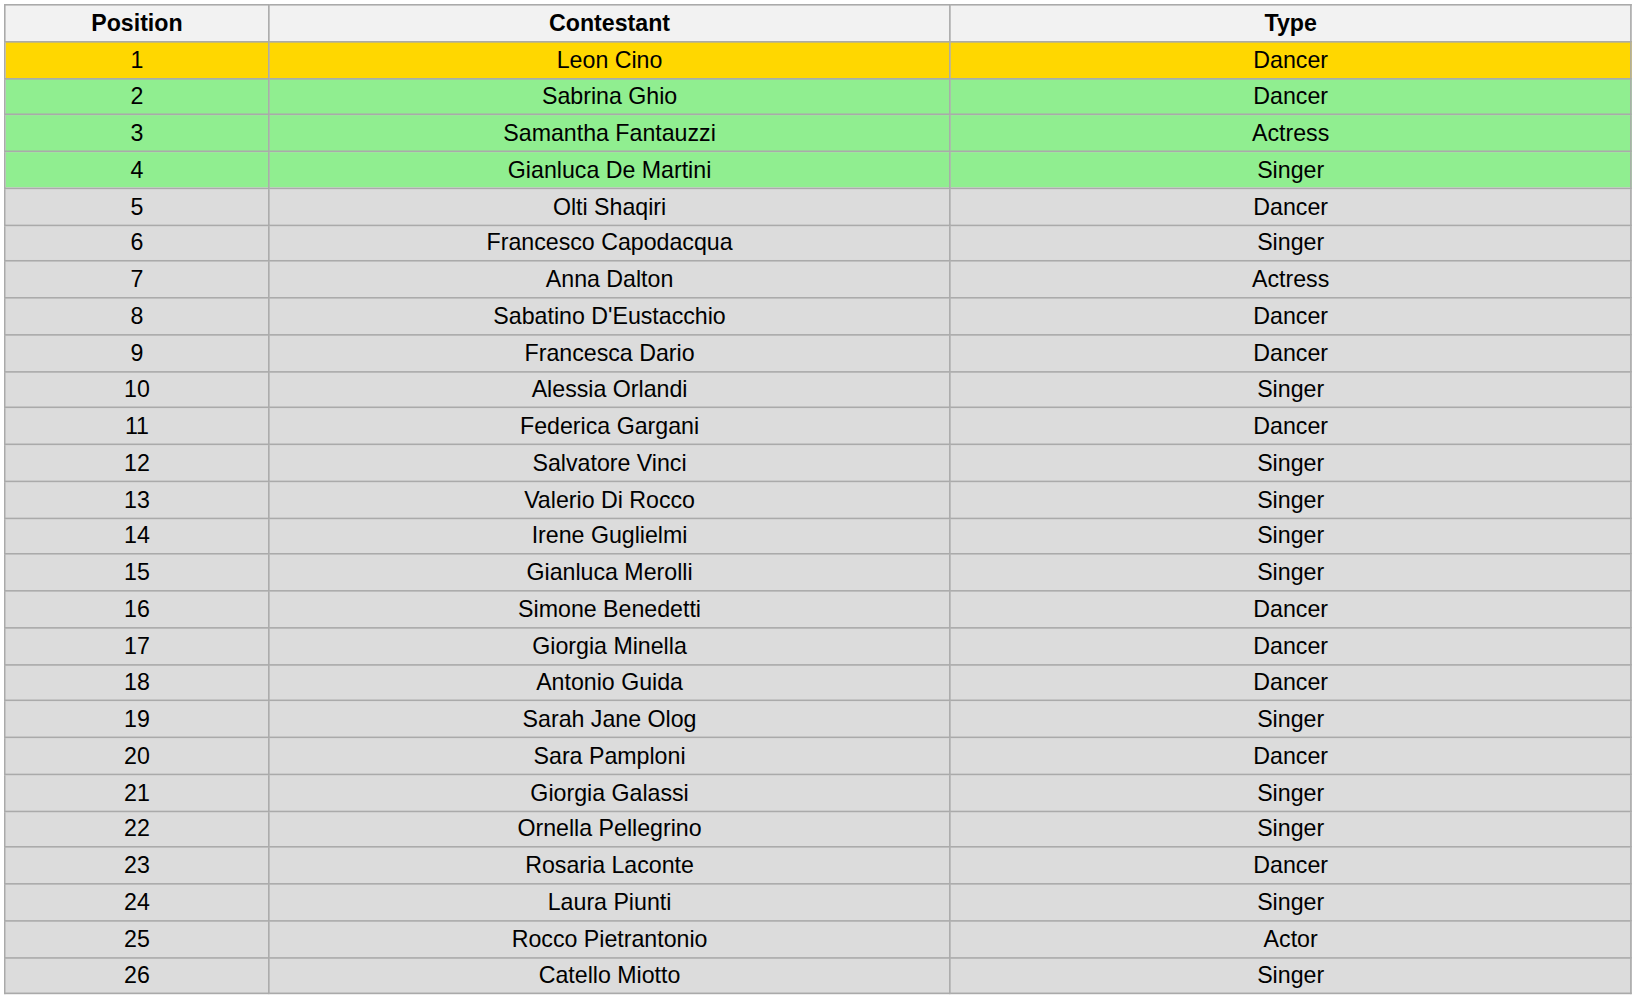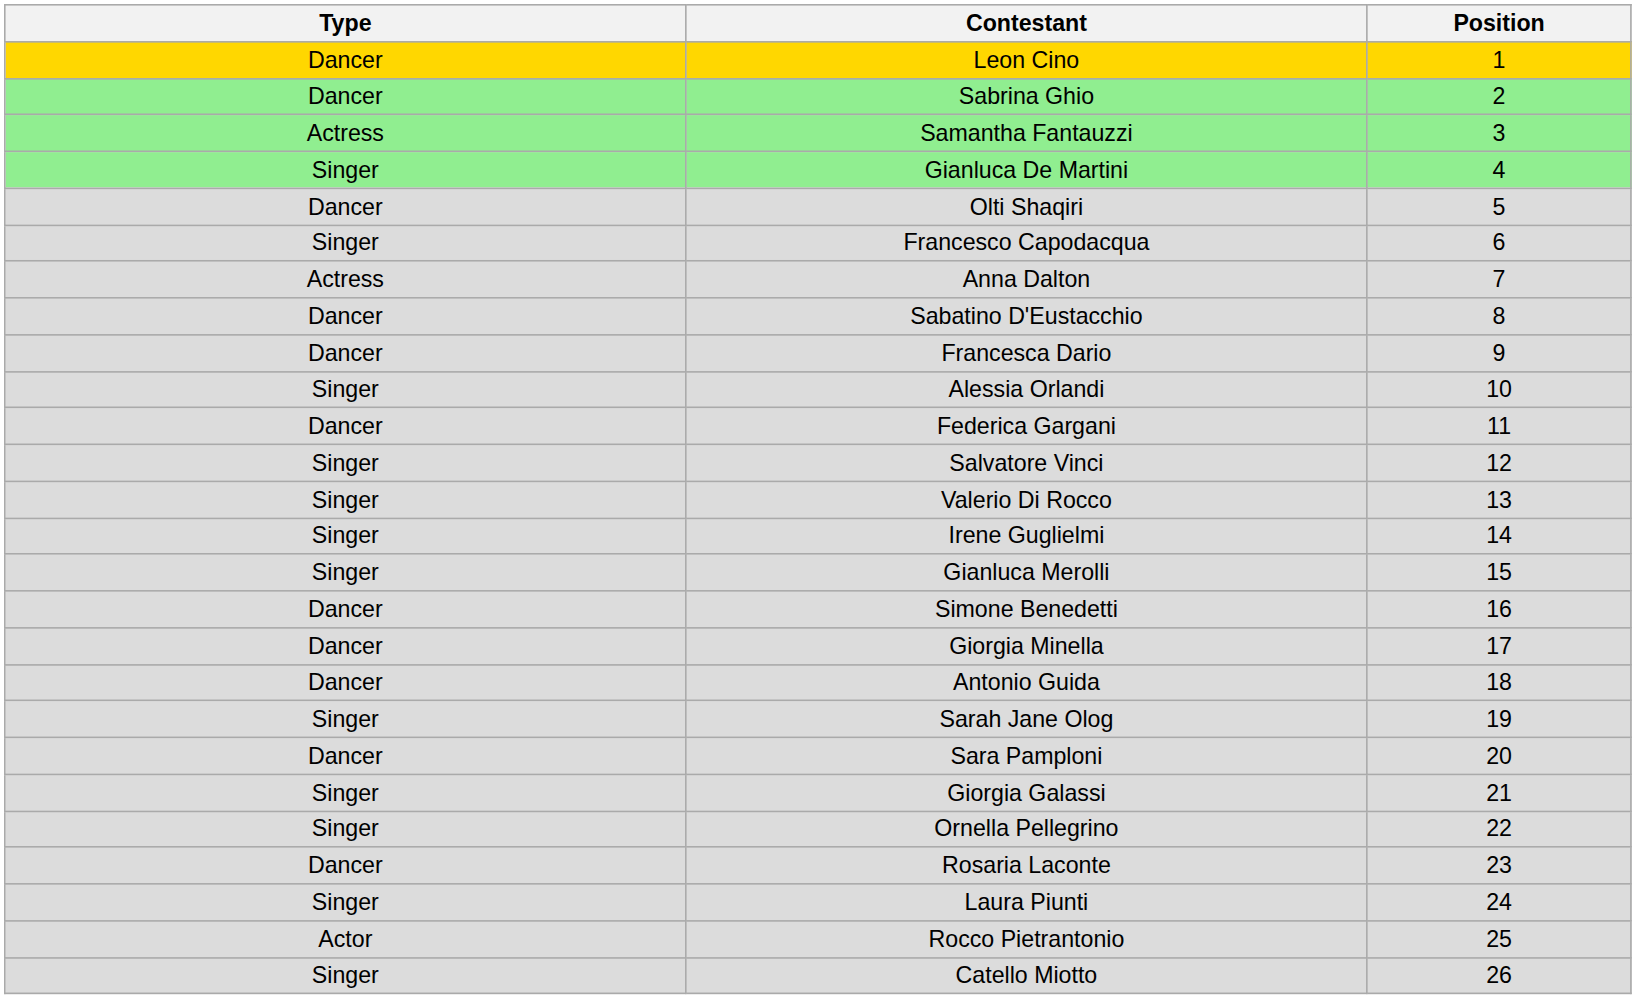 <table class="wikitable" style="text-align:center; font-size:90%; border-collapse:collapse;" width=80%>
 <tr>
+<th width=12%>Type</th>
+<th width="12%" align="center">Contestant</th>
 <th width=4%>Position</th>
-<th width="12%" align="center">Contestant</th>
-<th width=12%>Type</th>
 </tr>
 <tr>
+<td style="color:black; background:gold;">Dancer</td>
+<td style="color:black; background:gold;">Leon Cino</td>
 <td style="color:black; background:gold;">1</td>
-<td style="color:black; background:gold;">Leon Cino</td>
-<td style="color:black; background:gold;">Dancer</td>
 </tr>
 <tr>
+<td style="color:black; background:LightGreen;">Dancer</td>
+<td style="color:black; background:LightGreen;">Sabrina Ghio</td>
 <td style="color:black; background:LightGreen;">2</td>
-<td style="color:black; background:LightGreen;">Sabrina Ghio</td>
-<td style="color:black; background:LightGreen;">Dancer</td>
 </tr>
 <tr>
+<td style="color:black; background:LightGreen;">Actress</td>
+<td style="color:black; background:LightGreen;">Samantha Fantauzzi</td>
 <td style="color:black; background:LightGreen;">3</td>
-<td style="color:black; background:LightGreen;">Samantha Fantauzzi</td>
-<td style="color:black; background:LightGreen;">Actress</td>
 </tr>
 <tr>
+<td style="color:black; background:LightGreen;">Singer</td>
+<td style="color:black; background:LightGreen;">Gianluca De Martini</td>
 <td style="color:black; background:LightGreen;">4</td>
-<td style="color:black; background:LightGreen;">Gianluca De Martini</td>
-<td style="color:black; background:LightGreen;">Singer</td>
 </tr>
 <tr>
+<td style="background:#DCDCDC;">Dancer</td>
+<td style="background:#DCDCDC;">Olti Shaqiri</td>
 <td style="background:#DCDCDC;">5</td>
-<td style="background:#DCDCDC;">Olti Shaqiri</td>
-<td style="background:#DCDCDC;">Dancer</td>
 </tr>
 <tr>
+<td style="background:#DCDCDC;">Singer</td>
+<td style="background:#DCDCDC;">Francesco Capodacqua</td>
 <td style="background:#DCDCDC;">6</td>
-<td style="background:#DCDCDC;">Francesco Capodacqua</td>
-<td style="background:#DCDCDC;">Singer</td>
 </tr>
 <tr>
+<td style="background:#DCDCDC;">Actress</td>
+<td style="background:#DCDCDC;">Anna Dalton</td>
 <td style="background:#DCDCDC;">7</td>
-<td style="background:#DCDCDC;">Anna Dalton</td>
-<td style="background:#DCDCDC;">Actress</td>
 </tr>
 <tr>
+<td style="background:#DCDCDC;">Dancer</td>
+<td style="background:#DCDCDC;">Sabatino D'Eustacchio</td>
 <td style="background:#DCDCDC;">8</td>
-<td style="background:#DCDCDC;">Sabatino D'Eustacchio</td>
-<td style="background:#DCDCDC;">Dancer</td>
 </tr>
 <tr>
+<td style="background:#DCDCDC;">Dancer</td>
+<td style="background:#DCDCDC;">Francesca Dario</td>
 <td style="background:#DCDCDC;">9</td>
-<td style="background:#DCDCDC;">Francesca Dario</td>
-<td style="background:#DCDCDC;">Dancer</td>
 </tr>
 <tr>
+<td style="background:#DCDCDC;">Singer</td>
+<td style="background:#DCDCDC;">Alessia Orlandi</td>
 <td style="background:#DCDCDC;">10</td>
-<td style="background:#DCDCDC;">Alessia Orlandi</td>
-<td style="background:#DCDCDC;">Singer</td>
 </tr>
 <tr>
+<td style="background:#DCDCDC;">Dancer</td>
+<td style="background:#DCDCDC;">Federica Gargani</td>
 <td style="background:#DCDCDC;">11</td>
-<td style="background:#DCDCDC;">Federica Gargani</td>
-<td style="background:#DCDCDC;">Dancer</td>
 </tr>
 <tr>
+<td style="background:#DCDCDC;">Singer</td>
+<td style="background:#DCDCDC;">Salvatore Vinci</td>
 <td style="background:#DCDCDC;">12</td>
-<td style="background:#DCDCDC;">Salvatore Vinci</td>
-<td style="background:#DCDCDC;">Singer</td>
 </tr>
 <tr>
+<td style="background:#DCDCDC;">Singer</td>
+<td style="background:#DCDCDC;">Valerio Di Rocco</td>
 <td style="background:#DCDCDC;">13</td>
-<td style="background:#DCDCDC;">Valerio Di Rocco</td>
-<td style="background:#DCDCDC;">Singer</td>
 </tr>
 <tr>
+<td style="background:#DCDCDC;">Singer</td>
+<td style="background:#DCDCDC;">Irene Guglielmi</td>
 <td style="background:#DCDCDC;">14</td>
-<td style="background:#DCDCDC;">Irene Guglielmi</td>
-<td style="background:#DCDCDC;">Singer</td>
 </tr>
 <tr>
+<td style="background:#DCDCDC;">Singer</td>
+<td style="background:#DCDCDC;">Gianluca Merolli</td>
 <td style="background:#DCDCDC;">15</td>
-<td style="background:#DCDCDC;">Gianluca Merolli</td>
-<td style="background:#DCDCDC;">Singer</td>
 </tr>
 <tr>
+<td style="background:#DCDCDC;">Dancer</td>
+<td style="background:#DCDCDC;">Simone Benedetti</td>
 <td style="background:#DCDCDC;">16</td>
-<td style="background:#DCDCDC;">Simone Benedetti</td>
-<td style="background:#DCDCDC;">Dancer</td>
 </tr>
 <tr>
+<td style="background:#DCDCDC;">Dancer</td>
+<td style="background:#DCDCDC;">Giorgia Minella</td>
 <td style="background:#DCDCDC;">17</td>
-<td style="background:#DCDCDC;">Giorgia Minella</td>
-<td style="background:#DCDCDC;">Dancer</td>
 </tr>
 <tr>
+<td style="background:#DCDCDC;">Dancer</td>
+<td style="background:#DCDCDC;">Antonio Guida</td>
 <td style="background:#DCDCDC;">18</td>
-<td style="background:#DCDCDC;">Antonio Guida</td>
-<td style="background:#DCDCDC;">Dancer</td>
 </tr>
 <tr>
+<td style="background:#DCDCDC;">Singer</td>
+<td style="background:#DCDCDC;">Sarah Jane Olog</td>
 <td style="background:#DCDCDC;">19</td>
-<td style="background:#DCDCDC;">Sarah Jane Olog</td>
-<td style="background:#DCDCDC;">Singer</td>
 </tr>
 <tr>
+<td style="background:#DCDCDC;">Dancer</td>
+<td style="background:#DCDCDC;">Sara Pamploni</td>
 <td style="background:#DCDCDC;">20</td>
-<td style="background:#DCDCDC;">Sara Pamploni</td>
-<td style="background:#DCDCDC;">Dancer</td>
 </tr>
 <tr>
+<td style="background:#DCDCDC;">Singer</td>
+<td style="background:#DCDCDC;">Giorgia Galassi</td>
 <td style="background:#DCDCDC;">21</td>
-<td style="background:#DCDCDC;">Giorgia Galassi</td>
-<td style="background:#DCDCDC;">Singer</td>
 </tr>
 <tr>
+<td style="background:#DCDCDC;">Singer</td>
+<td style="background:#DCDCDC;">Ornella Pellegrino</td>
 <td style="background:#DCDCDC;">22</td>
-<td style="background:#DCDCDC;">Ornella Pellegrino</td>
-<td style="background:#DCDCDC;">Singer</td>
 </tr>
 <tr>
+<td style="background:#DCDCDC;">Dancer</td>
+<td style="background:#DCDCDC;">Rosaria Laconte</td>
 <td style="background:#DCDCDC;">23</td>
-<td style="background:#DCDCDC;">Rosaria Laconte</td>
-<td style="background:#DCDCDC;">Dancer</td>
 </tr>
 <tr>
+<td style="background:#DCDCDC;">Singer</td>
+<td style="background:#DCDCDC;">Laura Piunti</td>
 <td style="background:#DCDCDC;">24</td>
-<td style="background:#DCDCDC;">Laura Piunti</td>
-<td style="background:#DCDCDC;">Singer</td>
 </tr>
 <tr>
+<td style="background:#DCDCDC;">Actor</td>
+<td style="background:#DCDCDC;">Rocco Pietrantonio</td>
 <td style="background:#DCDCDC;">25</td>
-<td style="background:#DCDCDC;">Rocco Pietrantonio</td>
-<td style="background:#DCDCDC;">Actor</td>
 </tr>
 <tr>
+<td style="background:#DCDCDC;">Singer</td>
+<td style="background:#DCDCDC;">Catello Miotto</td>
 <td style="background:#DCDCDC;">26</td>
-<td style="background:#DCDCDC;">Catello Miotto</td>
-<td style="background:#DCDCDC;">Singer</td>
 </tr>
 </table>
